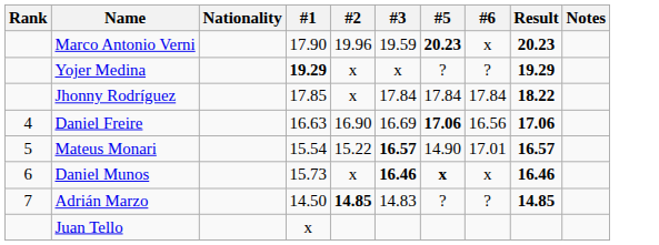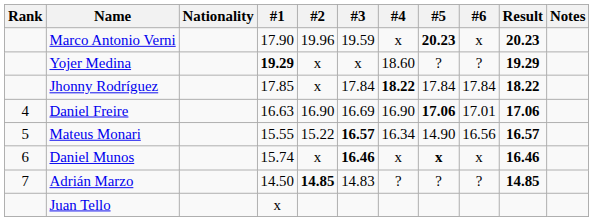 <table class="wikitable sortable" style="text-align:center">
 <tr>
 <th>Rank</th>
 <th>Name</th>
 <th>Nationality</th>
 <th>#1</th>
 <th>#2</th>
 <th>#3</th>
+<th>#4</th>
 <th>#5</th>
 <th>#6</th>
 <th>Result</th>
 <th>Notes</th>
 </tr>
 <tr>
 <td></td>
 <td align=left><a href='#'>Marco Antonio Verni</a></td>
 <td align=left></td>
 <td>17.90</td>
 <td>19.96</td>
 <td>19.59</td>
+<td>x</td>
 <td><strong>20.23</strong></td>
 <td>x</td>
 <td><strong>20.23</strong></td>
 <td></td>
 </tr>
 <tr>
 <td></td>
 <td align=left><a href='#'>Yojer Medina</a></td>
 <td align=left></td>
 <td><strong>19.29</strong></td>
 <td>x</td>
 <td>x</td>
+<td>18.60</td>
 <td>?</td>
 <td>?</td>
 <td><strong>19.29</strong></td>
 <td></td>
 </tr>
 <tr>
 <td></td>
 <td align=left><a href='#'>Jhonny Rodríguez</a></td>
 <td align=left></td>
 <td>17.85</td>
 <td>x</td>
 <td>17.84</td>
+<td><strong>18.22</strong></td>
 <td>17.84</td>
 <td>17.84</td>
 <td><strong>18.22</strong></td>
 <td></td>
 </tr>
 <tr>
 <td>4</td>
 <td align=left><a href='#'>Daniel Freire</a></td>
 <td align=left></td>
 <td>16.63</td>
 <td>16.90</td>
 <td>16.69</td>
+<td>16.90</td>
 <td><strong>17.06</strong></td>
-<td>16.56</td>
+<td>17.01</td>
 <td><strong>17.06</strong></td>
 <td></td>
 </tr>
 <tr>
 <td>5</td>
 <td align=left><a href='#'>Mateus Monari</a></td>
 <td align=left></td>
-<td>15.54</td>
+<td>15.55</td>
 <td>15.22</td>
 <td><strong>16.57</strong></td>
+<td>16.34</td>
 <td>14.90</td>
-<td>17.01</td>
+<td>16.56</td>
 <td><strong>16.57</strong></td>
 <td></td>
 </tr>
 <tr>
 <td>6</td>
 <td align=left><a href='#'>Daniel Munos</a></td>
 <td align=left></td>
-<td>15.73</td>
+<td>15.74</td>
 <td>x</td>
 <td><strong>16.46</strong></td>
+<td>x</td>
 <td><strong>x</strong></td>
 <td>x</td>
 <td><strong>16.46</strong></td>
 <td></td>
 </tr>
 <tr>
 <td>7</td>
 <td align=left><a href='#'>Adrián Marzo</a></td>
 <td align=left></td>
 <td>14.50</td>
 <td><strong>14.85</strong></td>
 <td>14.83</td>
 <td>?</td>
 <td>?</td>
+<td>?</td>
 <td><strong>14.85</strong></td>
 <td></td>
 </tr>
 <tr>
 <td></td>
 <td align=left><a href='#'>Juan Tello</a></td>
 <td align=left></td>
 <td>x</td>
 <td></td>
 <td></td>
 <td></td>
 <td></td>
+<td></td>
 <td><strong></strong></td>
 <td></td>
 </tr>
 </table>
